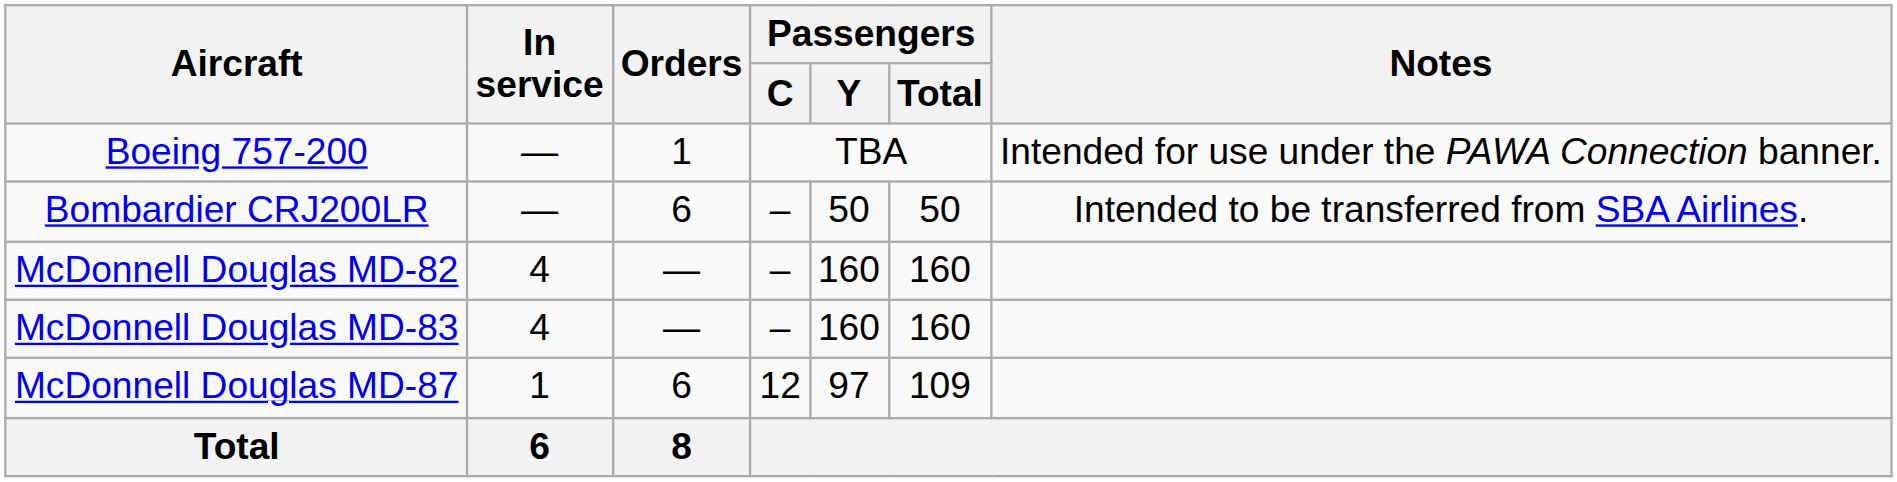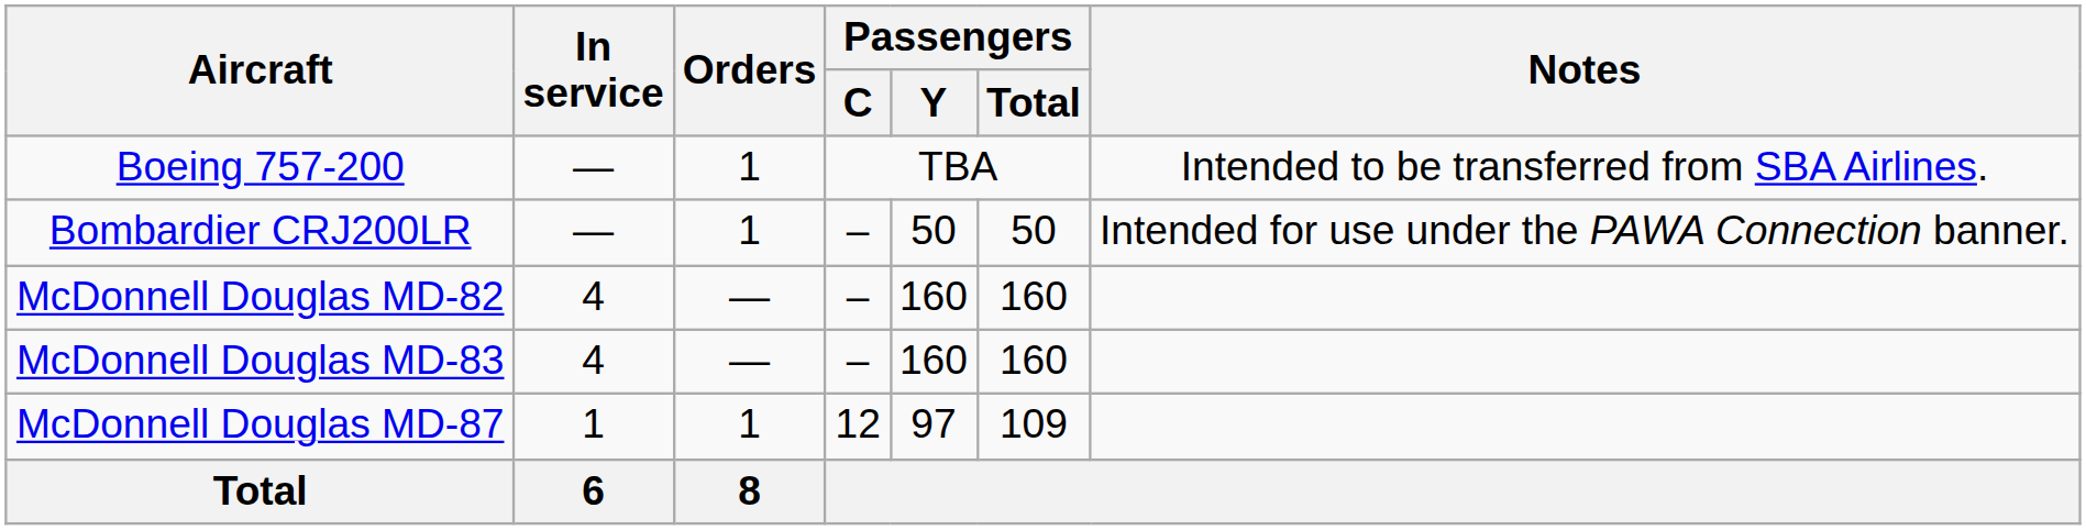 <table class="wikitable" style="margin:0.5em auto; text-align:center">
 <tr>
 <th rowspan=2>Aircraft</th>
 <th rowspan=2>In <br> service</th>
 <th rowspan=2>Orders</th>
 <th colspan=3>Passengers</th>
 <th rowspan=2>Notes</th>
 </tr>
 <tr>
 <th><abbr>C</abbr></th>
 <th><abbr>Y</abbr></th>
 <th>Total</th>
 </tr>
 <tr>
 <td><a href='#'>Boeing 757-200</a></td>
 <td>—</td>
 <td>1</td>
 <td colspan=3><abbr>TBA</abbr></td>
-<td>Intended for use under the <em>PAWA Connection</em> banner.</td>
+<td>Intended to be transferred from <a href='#'>SBA Airlines</a>.</td>
 </tr>
 <tr>
 <td><a href='#'>Bombardier CRJ200LR</a></td>
 <td>—</td>
-<td>6</td>
+<td>1</td>
 <td>–</td>
 <td>50</td>
 <td>50</td>
-<td>Intended to be transferred from <a href='#'>SBA Airlines</a>.</td>
+<td>Intended for use under the <em>PAWA Connection</em> banner.</td>
 </tr>
 <tr>
 <td><a href='#'>McDonnell Douglas MD-82</a></td>
 <td>4</td>
 <td>—</td>
 <td>–</td>
 <td>160</td>
 <td>160</td>
 <td></td>
 </tr>
 <tr>
 <td><a href='#'>McDonnell Douglas MD-83</a></td>
 <td>4</td>
 <td>—</td>
 <td>–</td>
 <td>160</td>
 <td>160</td>
 <td></td>
 </tr>
 <tr>
 <td><a href='#'>McDonnell Douglas MD-87</a></td>
 <td>1</td>
-<td>6</td>
+<td>1</td>
 <td>12</td>
 <td>97</td>
 <td>109</td>
 <td></td>
 </tr>
 <tr>
 <th>Total</th>
 <th>6</th>
 <th>8</th>
 <th colspan=4></th>
 </tr>
 </table>
